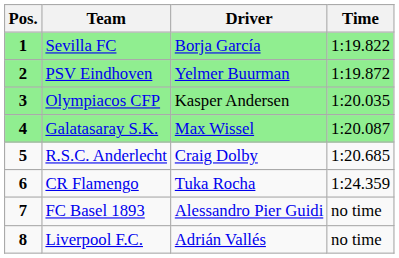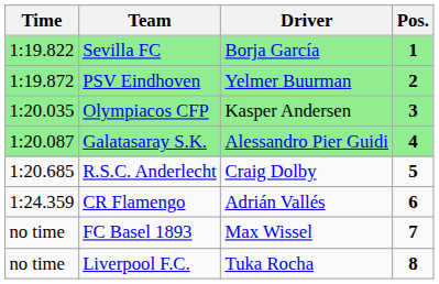 <table class=wikitable style="font-size:95%">
 <tr>
-<th>Pos.</th>
+<th>Time</th>
 <th>Team</th>
 <th>Driver</th>
-<th>Time</th>
+<th>Pos.</th>
 </tr>
 <tr style="background:lightgreen;">
-<td align="center"><strong>1</strong></td>
+<td>1:19.822</td>
 <td> <a href='#'>Sevilla FC</a></td>
 <td> <a href='#'>Borja García</a></td>
-<td>1:19.822</td>
+<td align="center"><strong>1</strong></td>
 </tr>
 <tr style="background:lightgreen;">
-<td align="center"><strong>2</strong></td>
+<td>1:19.872</td>
 <td> <a href='#'>PSV Eindhoven</a></td>
 <td> <a href='#'>Yelmer Buurman</a></td>
-<td>1:19.872</td>
+<td align="center"><strong>2</strong></td>
 </tr>
 <tr style="background:lightgreen;">
-<td align="center"><strong>3</strong></td>
+<td>1:20.035</td>
 <td> <a href='#'>Olympiacos CFP</a></td>
 <td> Kasper Andersen</td>
-<td>1:20.035</td>
+<td align="center"><strong>3</strong></td>
 </tr>
 <tr style="background:lightgreen;">
+<td>1:20.087</td>
+<td> <a href='#'>Galatasaray S.K.</a></td>
+<td> <a href='#'>Alessandro Pier Guidi</a></td>
 <td align="center"><strong>4</strong></td>
-<td> <a href='#'>Galatasaray S.K.</a></td>
-<td> <a href='#'>Max Wissel</a></td>
-<td>1:20.087</td>
 </tr>
 <tr>
-<td align="center"><strong>5</strong></td>
+<td>1:20.685</td>
 <td> <a href='#'>R.S.C. Anderlecht</a></td>
 <td> <a href='#'>Craig Dolby</a></td>
-<td>1:20.685</td>
+<td align="center"><strong>5</strong></td>
 </tr>
 <tr>
+<td>1:24.359</td>
+<td> <a href='#'>CR Flamengo</a></td>
+<td> <a href='#'>Adrián Vallés</a></td>
 <td align="center"><strong>6</strong></td>
-<td> <a href='#'>CR Flamengo</a></td>
-<td> <a href='#'>Tuka Rocha</a></td>
-<td>1:24.359</td>
 </tr>
 <tr>
+<td>no time</td>
+<td> <a href='#'>FC Basel 1893</a></td>
+<td> <a href='#'>Max Wissel</a></td>
 <td align="center"><strong>7</strong></td>
-<td> <a href='#'>FC Basel 1893</a></td>
-<td> <a href='#'>Alessandro Pier Guidi</a></td>
-<td>no time</td>
 </tr>
 <tr>
+<td>no time</td>
+<td> <a href='#'>Liverpool F.C.</a></td>
+<td> <a href='#'>Tuka Rocha</a></td>
 <td align="center"><strong>8</strong></td>
-<td> <a href='#'>Liverpool F.C.</a></td>
-<td> <a href='#'>Adrián Vallés</a></td>
-<td>no time</td>
 </tr>
 </table>
